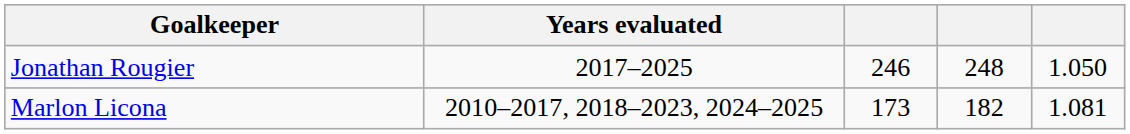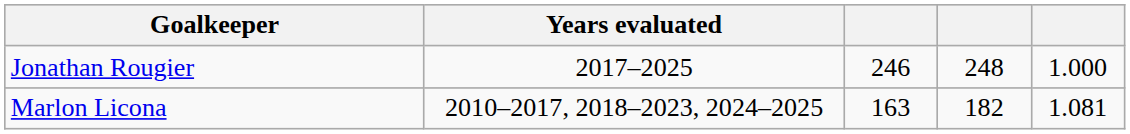 <table class="wikitable">
 <tr>
 <th width="250">Goalkeeper</th>
 <th width="250">Years evaluated</th>
 <th width="50"></th>
 <th width="50"></th>
 <th width="50"></th>
 </tr>
 <tr align=center>
 <td align=left> <a href='#'>Jonathan Rougier</a></td>
 <td>2017–2025</td>
 <td>246</td>
 <td>248</td>
-<td>1.050</td>
+<td>1.000</td>
 </tr>
 <tr align=center>
 <td align=left> <a href='#'>Marlon Licona</a></td>
 <td>2010–2017, 2018–2023, 2024–2025</td>
-<td>173</td>
+<td>163</td>
 <td>182</td>
 <td>1.081</td>
 </tr>
 </table>
